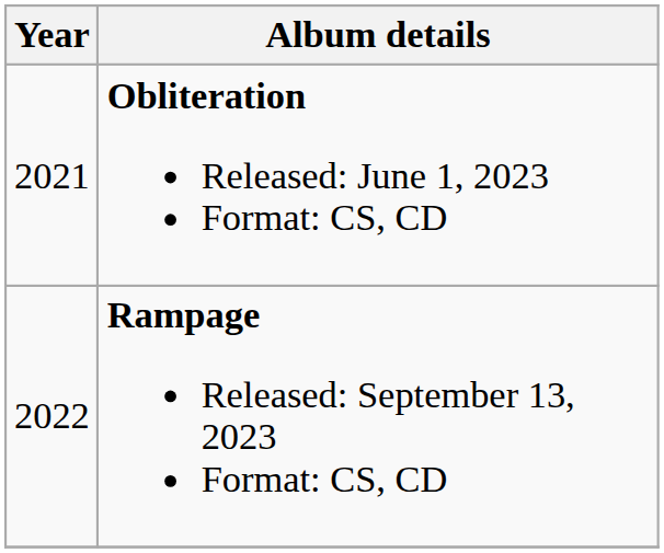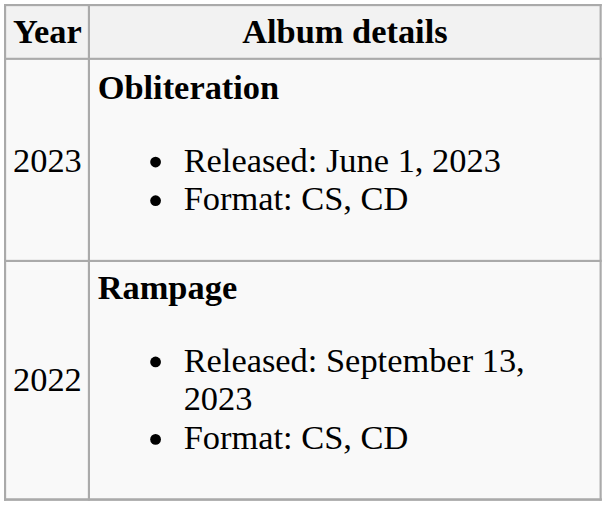 <table class="wikitable" style="text-align:center;">
 <tr>
 <th rowspan="1">Year</th>
 <th rowspan="1" width="230">Album details</th>
 </tr>
 <tr>
-<td>2021</td>
+<td>2023</td>
 <td align="left"><strong>Obliteration</strong><br><ul><li>Released: June 1, 2023</li><li>Format: CS, CD</li></ul></td>
 </tr>
 <tr>
 <td>2022</td>
 <td align="left"><strong>Rampage</strong><br><ul><li>Released: September 13, 2023</li><li>Format: CS, CD</li></ul></td>
 </tr>
 <tr>
 </tr>
 </table>
